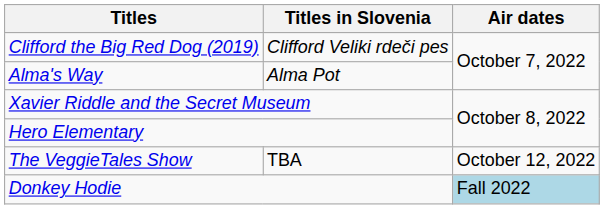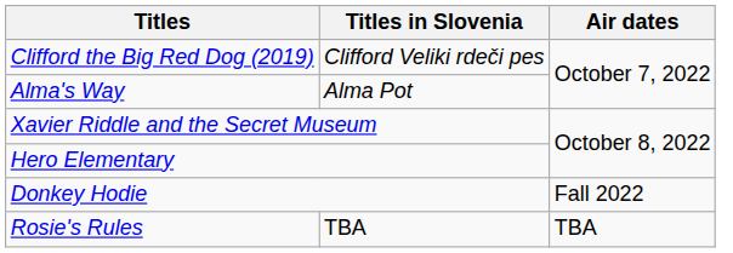 <table class="wikitable">
 <tr>
 <th>Titles</th>
 <th>Titles in Slovenia</th>
 <th>Air dates</th>
 </tr>
 <tr>
 <td><a href='#'><em>Clifford the Big Red Dog (2019)</em></a></td>
 <td><em>Clifford Veliki rdeči pes</em></td>
 <td rowspan="2">October 7, 2022</td>
 </tr>
 <tr>
 <td><em><a href='#'>Alma's Way</a></em></td>
 <td><em>Alma Pot</em></td>
 </tr>
 <tr>
 <td colspan="2"><em><a href='#'>Xavier Riddle and the Secret Museum</a></em></td>
 <td rowspan="2">October 8, 2022</td>
 </tr>
 <tr>
 <td colspan="2"><em><a href='#'>Hero Elementary</a></em></td>
 </tr>
 <tr>
-<td><em><a href='#'>The VeggieTales Show</a></em></td>
-<td>TBA</td>
-<td>October 12, 2022</td>
+<td colspan="2"><a href='#'><em>Donkey Hodie</em></a></td>
+<td>Fall 2022</td>
 </tr>
 <tr>
-<td colspan="2"><a href='#'><em>Donkey Hodie</em></a></td>
-<td style="background: lightblue;">Fall 2022</td>
+<td><em><a href='#'>Rosie's Rules</a></em></td>
+<td>TBA</td>
+<td>TBA</td>
 </tr>
 </table>
